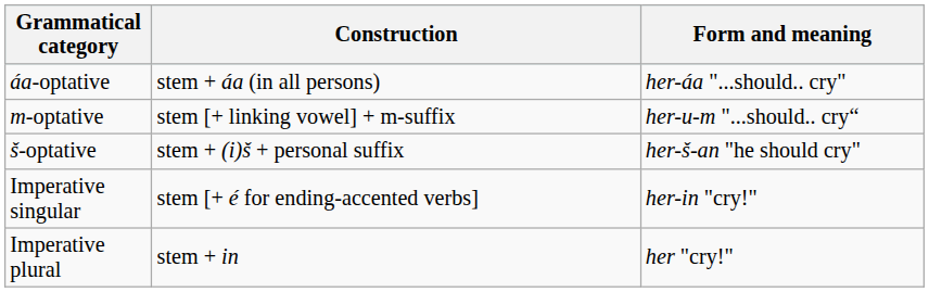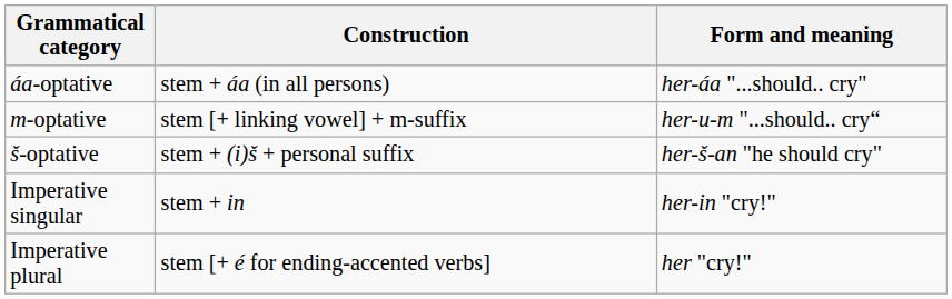 <table class="wikitable">
 <tr style="background:#c0f0f0;">
 <th style="width:100px;">Grammatical<br>category</th>
 <th style="width:350px;">Construction</th>
 <th style="width:200px;">Form and meaning</th>
 </tr>
 <tr>
 <td><em>áa</em>-optative</td>
 <td>stem + <em>áa</em> (in all persons)</td>
 <td><em>her-áa</em> "...should.. cry"</td>
 </tr>
 <tr>
 <td><em>m</em>-optative</td>
 <td>stem [+ linking vowel] + m-suffix</td>
 <td><em>her-u-m</em> "...should.. cry“</td>
 </tr>
 <tr>
 <td><em>š</em>-optative</td>
 <td>stem + <em>(i)š</em> + personal suffix</td>
 <td><em>her-š-an</em> "he should cry"</td>
 </tr>
 <tr>
 <td>Imperative<br>singular</td>
-<td>stem [+ <em>é</em> for ending-accented verbs]</td>
+<td>stem + <em>in</em></td>
 <td><em>her-in</em> "cry!"</td>
 </tr>
 <tr>
 <td>Imperative<br>plural</td>
-<td>stem + <em>in</em></td>
+<td>stem [+ <em>é</em> for ending-accented verbs]</td>
 <td><em>her</em> "cry!"</td>
 </tr>
 </table>
